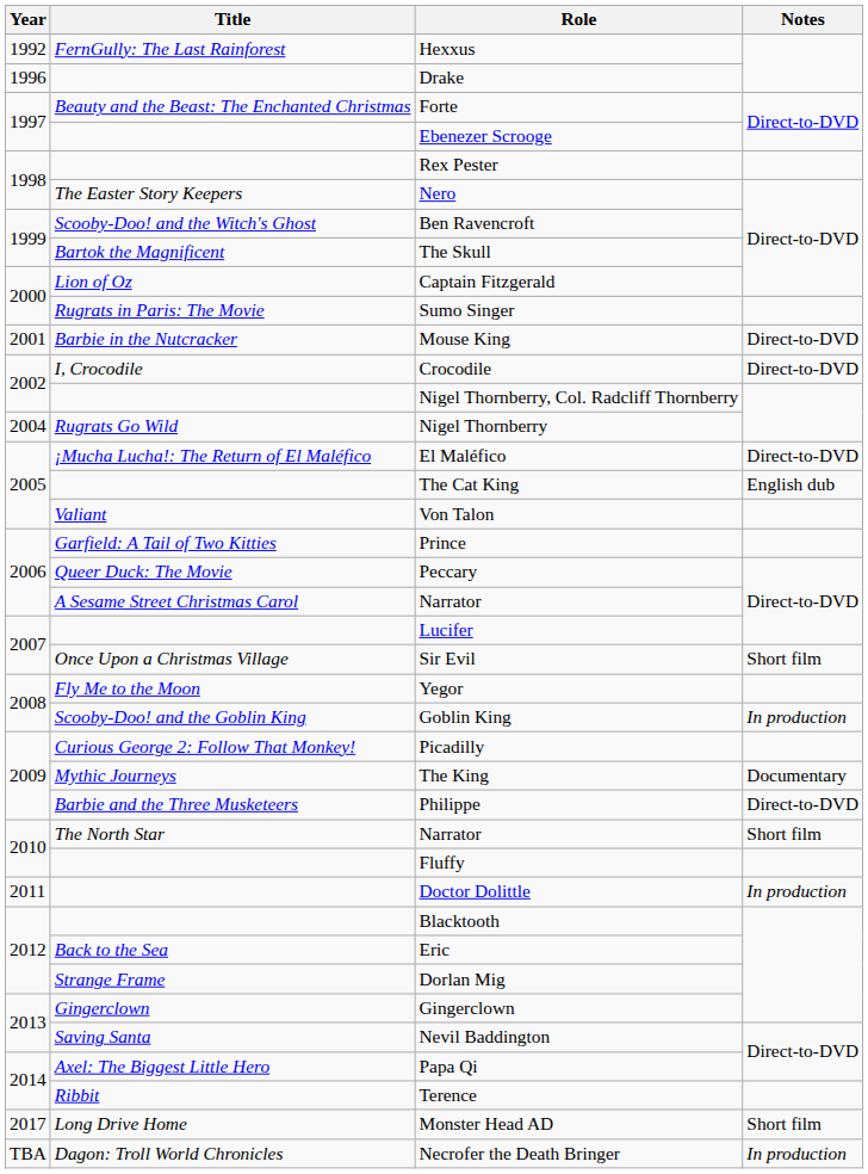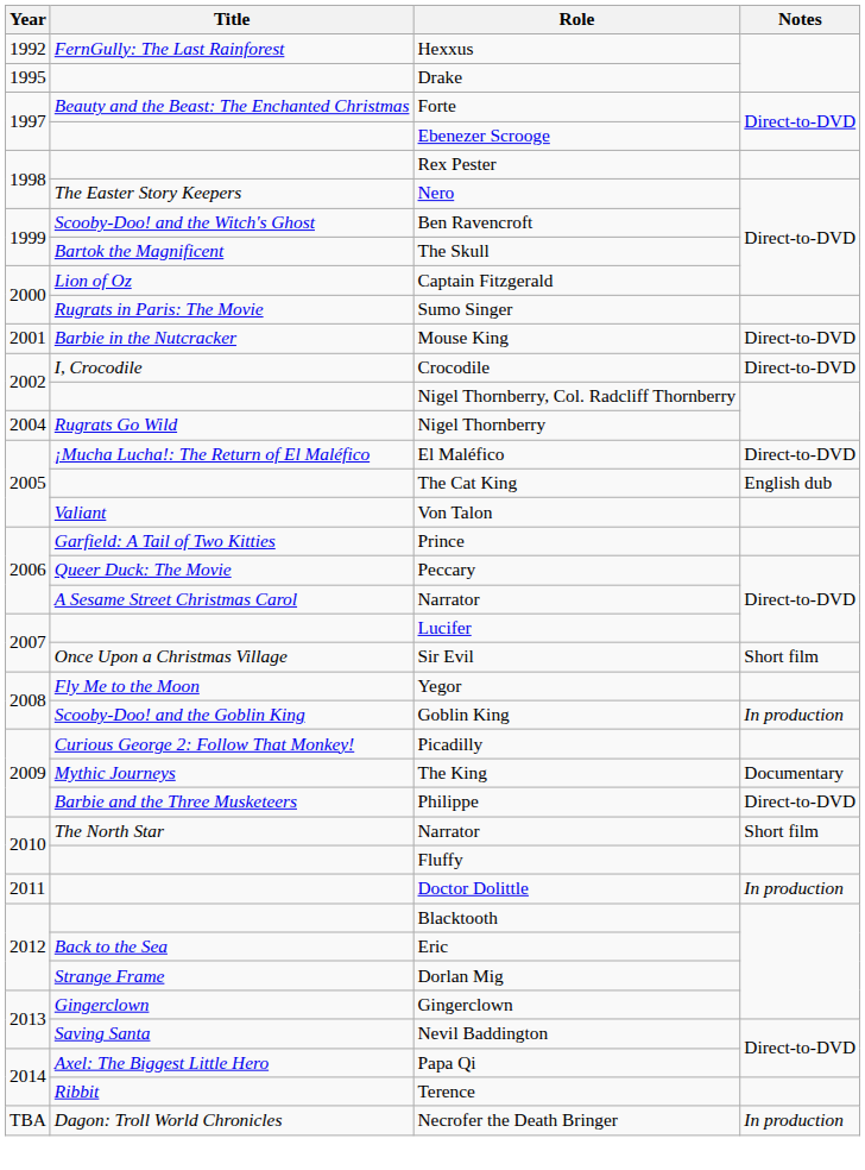 <table class = "wikitable sortable">
 <tr>
 <th>Year</th>
 <th>Title</th>
 <th>Role</th>
 <th class = "unsortable">Notes</th>
 </tr>
 <tr>
 <td>1992</td>
 <td><em><a href='#'>FernGully: The Last Rainforest</a></em></td>
 <td>Hexxus</td>
 <td rowspan="2"></td>
 </tr>
 <tr>
-<td>1996</td>
+<td>1995</td>
 <td><em></em></td>
 <td>Drake</td>
 </tr>
 <tr>
 <td rowspan="2">1997</td>
 <td><em><a href='#'>Beauty and the Beast: The Enchanted Christmas</a></em></td>
 <td>Forte</td>
 <td rowspan="2"><a href='#'>Direct-to-DVD</a></td>
 </tr>
 <tr>
 <td><em></em></td>
 <td><a href='#'>Ebenezer Scrooge</a></td>
 </tr>
 <tr>
 <td rowspan="2">1998</td>
 <td><em></em></td>
 <td>Rex Pester</td>
 <td></td>
 </tr>
 <tr>
 <td><em>The Easter Story Keepers</em></td>
 <td><a href='#'>Nero</a></td>
 <td rowspan="4">Direct-to-DVD</td>
 </tr>
 <tr>
 <td rowspan="2">1999</td>
 <td><em><a href='#'>Scooby-Doo! and the Witch's Ghost</a></em></td>
 <td>Ben Ravencroft</td>
 </tr>
 <tr>
 <td><em><a href='#'>Bartok the Magnificent</a></em></td>
 <td>The Skull</td>
 </tr>
 <tr>
 <td rowspan="2">2000</td>
 <td><em><a href='#'>Lion of Oz</a></em></td>
 <td>Captain Fitzgerald</td>
 </tr>
 <tr>
 <td><em><a href='#'>Rugrats in Paris: The Movie</a></em></td>
 <td>Sumo Singer</td>
 <td></td>
 </tr>
 <tr>
 <td>2001</td>
 <td><em><a href='#'>Barbie in the Nutcracker</a></em></td>
 <td>Mouse King</td>
 <td>Direct-to-DVD</td>
 </tr>
 <tr>
 <td rowspan="2">2002</td>
 <td><em>I, Crocodile</em></td>
 <td>Crocodile</td>
 <td>Direct-to-DVD</td>
 </tr>
 <tr>
 <td><em></em></td>
 <td>Nigel Thornberry, Col. Radcliff Thornberry</td>
 <td rowspan="2"></td>
 </tr>
 <tr>
 <td>2004</td>
 <td><em><a href='#'>Rugrats Go Wild</a></em></td>
 <td>Nigel Thornberry</td>
 </tr>
 <tr>
 <td rowspan="3">2005</td>
 <td><em><a href='#'>¡Mucha Lucha!: The Return of El Maléfico</a></em></td>
 <td>El Maléfico</td>
 <td>Direct-to-DVD</td>
 </tr>
 <tr>
 <td><em></em></td>
 <td>The Cat King</td>
 <td>English dub</td>
 </tr>
 <tr>
 <td><em> <a href='#'>Valiant</a></em></td>
 <td>Von Talon</td>
 <td></td>
 </tr>
 <tr>
 <td rowspan="3">2006</td>
 <td><em><a href='#'>Garfield: A Tail of Two Kitties</a></em></td>
 <td>Prince</td>
 <td></td>
 </tr>
 <tr>
 <td><em><a href='#'>Queer Duck: The Movie</a></em></td>
 <td>Peccary</td>
 <td rowspan="3">Direct-to-DVD</td>
 </tr>
 <tr>
 <td><em><a href='#'>A Sesame Street Christmas Carol</a></em></td>
 <td>Narrator</td>
 </tr>
 <tr>
 <td rowspan="2">2007</td>
 <td><em></em></td>
 <td><a href='#'>Lucifer</a></td>
 </tr>
 <tr>
 <td><em>Once Upon a Christmas Village</em></td>
 <td>Sir Evil</td>
 <td>Short film</td>
 </tr>
 <tr>
 <td rowspan="2">2008</td>
 <td><em><a href='#'>Fly Me to the Moon</a></em></td>
 <td>Yegor</td>
 <td></td>
 </tr>
 <tr>
 <td><em><a href='#'>Scooby-Doo! and the Goblin King</a></em></td>
 <td>Goblin King</td>
 <td><em>In production</em></td>
 </tr>
 <tr>
 <td rowspan="3">2009</td>
 <td><em><a href='#'>Curious George 2: Follow That Monkey!</a></em></td>
 <td>Picadilly</td>
 </tr>
 <tr>
 <td><em><a href='#'>Mythic Journeys</a></em></td>
 <td>The King</td>
 <td>Documentary</td>
 </tr>
 <tr>
 <td><em><a href='#'>Barbie and the Three Musketeers</a></em></td>
 <td>Philippe</td>
 <td>Direct-to-DVD</td>
 </tr>
 <tr>
 <td rowspan="2">2010</td>
 <td><em>The North Star</em></td>
 <td>Narrator</td>
 <td>Short film</td>
 </tr>
 <tr>
 <td><em></em></td>
 <td>Fluffy</td>
 <td></td>
 </tr>
 <tr>
 <td>2011</td>
 <td><em></em></td>
 <td><a href='#'>Doctor Dolittle</a></td>
 <td><em>In production</em></td>
 </tr>
 <tr>
 <td rowspan="3">2012</td>
 <td><em></em></td>
 <td>Blacktooth</td>
 <td rowspan="4"></td>
 </tr>
 <tr>
 <td><em><a href='#'>Back to the Sea</a></em></td>
 <td>Eric</td>
 </tr>
 <tr>
 <td><em><a href='#'>Strange Frame</a></em></td>
 <td>Dorlan Mig</td>
 </tr>
 <tr>
 <td rowspan="2">2013</td>
 <td><em><a href='#'>Gingerclown</a></em></td>
 <td>Gingerclown</td>
 </tr>
 <tr>
 <td><em><a href='#'>Saving Santa</a></em></td>
 <td>Nevil Baddington</td>
 <td rowspan="2">Direct-to-DVD</td>
 </tr>
 <tr>
 <td rowspan="2">2014</td>
 <td><em><a href='#'>Axel: The Biggest Little Hero</a></em></td>
 <td>Papa Qi</td>
 </tr>
 <tr>
 <td><em><a href='#'>Ribbit</a></em></td>
 <td>Terence</td>
 <td></td>
 </tr>
 <tr>
-<td>2017</td>
-<td><em>Long Drive Home</em></td>
-<td>Monster Head AD</td>
-<td>Short film</td>
-</tr>
-<tr>
 <td>TBA</td>
 <td><em>Dagon: Troll World Chronicles</em></td>
 <td>Necrofer the Death Bringer</td>
 <td><em>In production</em></td>
 </tr>
 </table>
